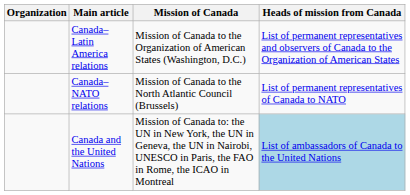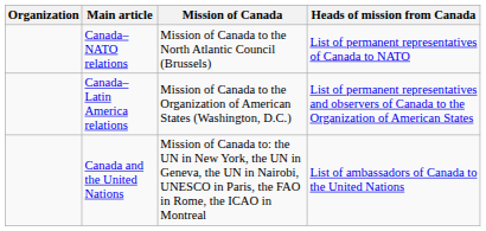 <table class="wikitable">
 <tr>
 <th>Organization</th>
 <th>Main article</th>
 <th>Mission of Canada</th>
 <th>Heads of mission from Canada</th>
 </tr>
 <tr>
 <td></td>
+<td><a href='#'>Canada–NATO relations</a></td>
+<td>Mission of Canada to the North Atlantic Council (Brussels)</td>
+<td><a href='#'>List of permanent representatives of Canada to NATO</a></td>
+</tr>
+<tr>
+<td></td>
 <td><a href='#'>Canada–Latin America relations</a></td>
 <td>Mission of Canada to the Organization of American States (Washington, D.C.)</td>
 <td><a href='#'>List of permanent representatives and observers of Canada to the Organization of American States</a></td>
 </tr>
 <tr>
 <td></td>
-<td><a href='#'>Canada–NATO relations</a></td>
-<td>Mission of Canada to the North Atlantic Council (Brussels)</td>
-<td><a href='#'>List of permanent representatives of Canada to NATO</a></td>
-</tr>
-<tr>
-<td></td>
 <td><a href='#'>Canada and the United Nations</a></td>
 <td>Mission of Canada to: the UN in New York, the UN in Geneva, the UN in Nairobi,<br>UNESCO in Paris, the FAO in Rome, the ICAO in Montreal</td>
-<td style="background: lightblue;"><a href='#'>List of ambassadors of Canada to the United Nations</a></td>
+<td><a href='#'>List of ambassadors of Canada to the United Nations</a></td>
 </tr>
 </table>
